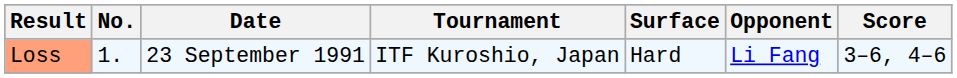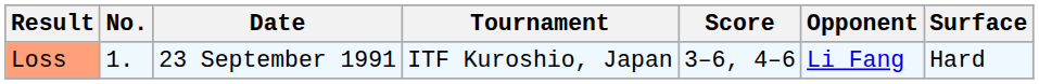 <table class="sortable wikitable" style="font-size:97%;">
 <tr>
 <th>Result</th>
 <th>No.</th>
 <th>Date</th>
 <th>Tournament</th>
+<th class="unsortable">Score</th>
+<th>Opponent</th>
 <th>Surface</th>
-<th>Opponent</th>
-<th class="unsortable">Score</th>
 </tr>
 <tr style="background:#f0f8ff;">
 <td style="background:#ffa07a;">Loss</td>
 <td>1.</td>
 <td>23 September 1991</td>
 <td>ITF Kuroshio, Japan</td>
+<td>3–6, 4–6</td>
+<td> <a href='#'>Li Fang</a></td>
 <td>Hard</td>
-<td> <a href='#'>Li Fang</a></td>
-<td>3–6, 4–6</td>
 </tr>
 </table>
